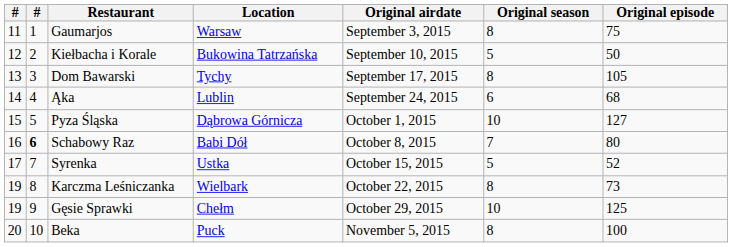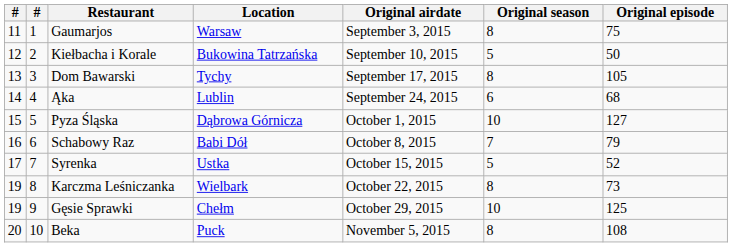 <table class=wikitable>
 <tr>
 <th style="padding: 0px 8px">#</th>
 <th style="padding: 0px 8px">#</th>
 <th style="padding: 0px 45px">Restaurant</th>
 <th style="padding: 0px 55px">Location</th>
 <th style="padding: 0px 25px">Original airdate</th>
 <th style="padding: 0px 15px">Original season</th>
 <th style="padding: 0px 15px">Original episode</th>
 </tr>
 <tr>
 <td>11</td>
 <td>1</td>
 <td>Gaumarjos</td>
 <td><a href='#'>Warsaw</a></td>
 <td>September 3, 2015</td>
 <td>8</td>
 <td>75</td>
 </tr>
 <tr>
 <td>12</td>
 <td>2</td>
 <td>Kiełbacha i Korale</td>
 <td><a href='#'>Bukowina Tatrzańska</a></td>
 <td>September 10, 2015</td>
 <td>5</td>
 <td>50</td>
 </tr>
 <tr>
 <td>13</td>
 <td>3</td>
 <td>Dom Bawarski</td>
 <td><a href='#'>Tychy</a></td>
 <td>September 17, 2015</td>
 <td>8</td>
 <td>105</td>
 </tr>
 <tr>
 <td>14</td>
 <td>4</td>
 <td>Ąka</td>
 <td><a href='#'>Lublin</a></td>
 <td>September 24, 2015</td>
 <td>6</td>
 <td>68</td>
 </tr>
 <tr>
 <td>15</td>
 <td>5</td>
 <td>Pyza Śląska</td>
 <td><a href='#'>Dąbrowa Górnicza</a></td>
 <td>October 1, 2015</td>
 <td>10</td>
 <td>127</td>
 </tr>
 <tr>
 <td>16</td>
-<td><strong>6</strong></td>
+<td>6</td>
 <td>Schabowy Raz</td>
 <td><a href='#'>Babi Dół</a></td>
 <td>October 8, 2015</td>
 <td>7</td>
-<td>80</td>
+<td>79</td>
 </tr>
 <tr>
 <td>17</td>
 <td>7</td>
 <td>Syrenka</td>
 <td><a href='#'>Ustka</a></td>
 <td>October 15, 2015</td>
 <td>5</td>
 <td>52</td>
 </tr>
 <tr>
 <td>19</td>
 <td>8</td>
 <td>Karczma Leśniczanka</td>
 <td><a href='#'>Wielbark</a></td>
 <td>October 22, 2015</td>
 <td>8</td>
 <td>73</td>
 </tr>
 <tr>
 <td>19</td>
 <td>9</td>
 <td>Gęsie Sprawki</td>
 <td><a href='#'>Chełm</a></td>
 <td>October 29, 2015</td>
 <td>10</td>
 <td>125</td>
 </tr>
 <tr>
 <td>20</td>
 <td>10</td>
 <td>Beka</td>
 <td><a href='#'>Puck</a></td>
 <td>November 5, 2015</td>
 <td>8</td>
-<td>100</td>
+<td>108</td>
 </tr>
 </table>
